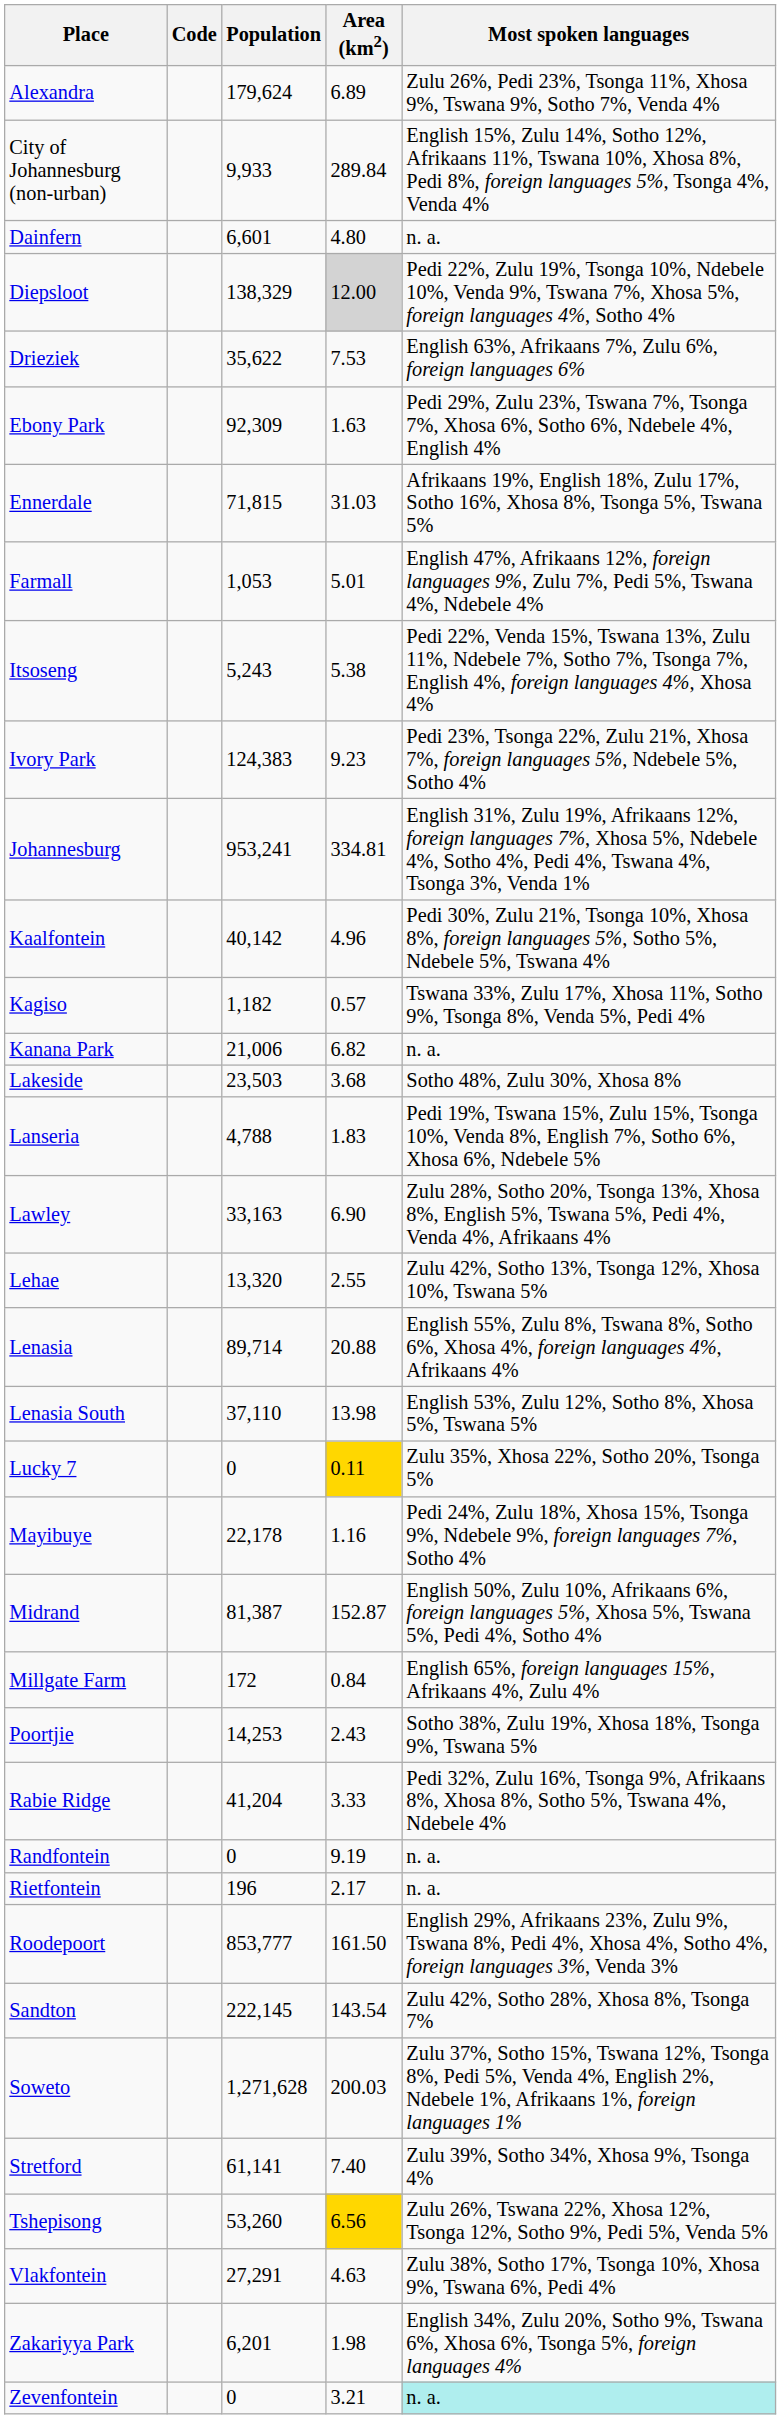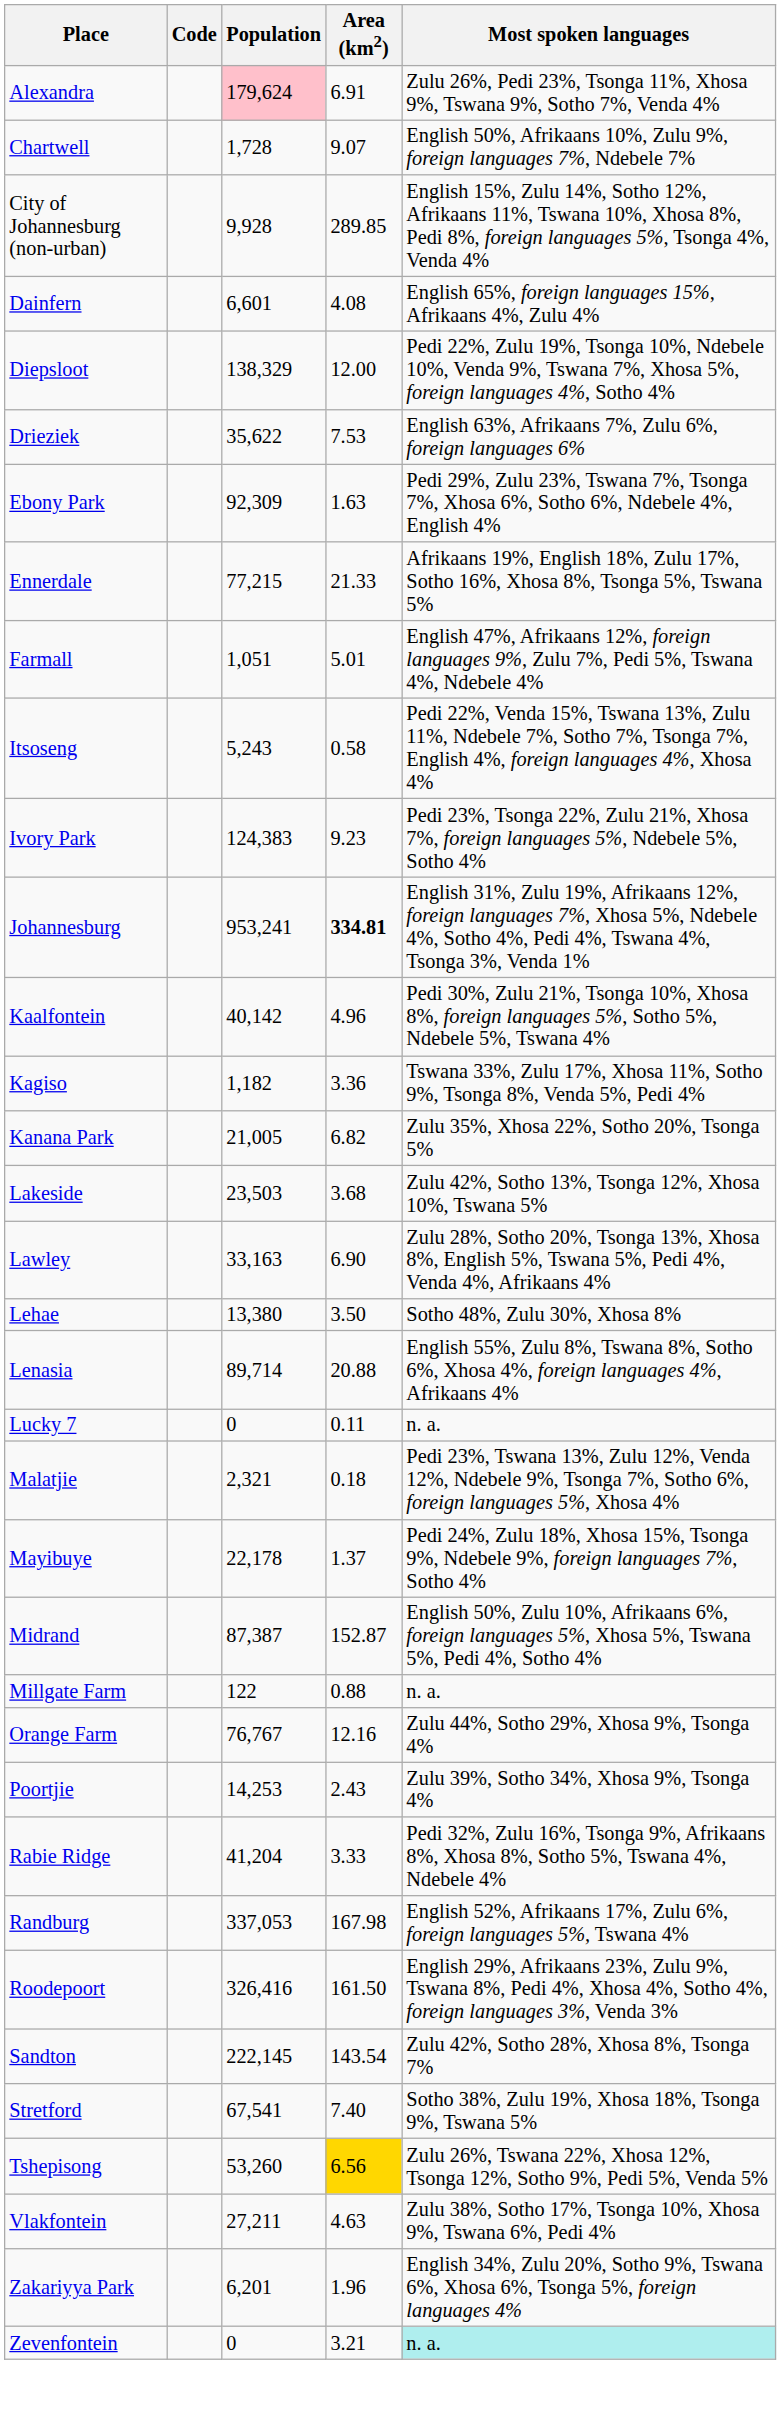 <table class="wikitable sortable">
 <tr>
 <th>Place</th>
 <th>Code</th>
 <th>Population</th>
 <th>Area (km<sup>2</sup>)</th>
 <th>Most spoken languages</th>
 </tr>
 <tr>
 <td><a href='#'>Alexandra</a></td>
 <td></td>
-<td>179,624</td>
-<td>6.89</td>
+<td style="background: pink;">179,624</td>
+<td>6.91</td>
 <td>Zulu 26%, Pedi 23%, Tsonga 11%, Xhosa 9%, Tswana 9%, Sotho 7%, Venda 4%</td>
+</tr>
+<tr>
+<td><a href='#'>Chartwell</a></td>
+<td></td>
+<td>1,728</td>
+<td>9.07</td>
+<td>English 50%, Afrikaans 10%, Zulu 9%, <em>foreign languages 7%</em>, Ndebele 7%</td>
 </tr>
 <tr>
 <td>City of Johannesburg (non-urban)</td>
 <td></td>
-<td>9,933</td>
-<td>289.84</td>
+<td>9,928</td>
+<td>289.85</td>
 <td>English 15%, Zulu 14%, Sotho 12%, Afrikaans 11%, Tswana 10%, Xhosa 8%, Pedi 8%, <em>foreign languages 5%</em>, Tsonga 4%, Venda 4%</td>
 </tr>
 <tr>
 <td><a href='#'>Dainfern</a></td>
 <td></td>
 <td>6,601</td>
-<td>4.80</td>
-<td>n. a.</td>
+<td>4.08</td>
+<td>English 65%, <em>foreign languages 15%</em>, Afrikaans 4%, Zulu 4%</td>
 </tr>
 <tr>
 <td><a href='#'>Diepsloot</a></td>
 <td></td>
 <td>138,329</td>
-<td style="background: lightgrey;">12.00</td>
+<td>12.00</td>
 <td>Pedi 22%, Zulu 19%, Tsonga 10%, Ndebele 10%, Venda 9%, Tswana 7%, Xhosa 5%, <em>foreign languages 4%</em>, Sotho 4%</td>
 </tr>
 <tr>
 <td><a href='#'>Drieziek</a></td>
 <td></td>
 <td>35,622</td>
 <td>7.53</td>
 <td>English 63%, Afrikaans 7%, Zulu 6%, <em>foreign languages 6%</em></td>
 </tr>
 <tr>
 <td><a href='#'>Ebony Park</a></td>
 <td></td>
 <td>92,309</td>
 <td>1.63</td>
 <td>Pedi 29%, Zulu 23%, Tswana 7%, Tsonga 7%, Xhosa 6%, Sotho 6%, Ndebele 4%, English 4%</td>
 </tr>
 <tr>
 <td><a href='#'>Ennerdale</a></td>
 <td></td>
-<td>71,815</td>
-<td>31.03</td>
+<td>77,215</td>
+<td>21.33</td>
 <td>Afrikaans 19%, English 18%, Zulu 17%, Sotho 16%, Xhosa 8%, Tsonga 5%, Tswana 5%</td>
 </tr>
 <tr>
 <td><a href='#'>Farmall</a></td>
 <td></td>
-<td>1,053</td>
+<td>1,051</td>
 <td>5.01</td>
 <td>English 47%, Afrikaans 12%, <em>foreign languages 9%</em>, Zulu 7%, Pedi 5%, Tswana 4%, Ndebele 4%</td>
 </tr>
 <tr>
 <td><a href='#'>Itsoseng</a></td>
 <td></td>
 <td>5,243</td>
-<td>5.38</td>
+<td>0.58</td>
 <td>Pedi 22%, Venda 15%, Tswana 13%, Zulu 11%, Ndebele 7%, Sotho 7%, Tsonga 7%, English 4%, <em>foreign languages 4%</em>, Xhosa 4%</td>
 </tr>
 <tr>
 <td><a href='#'>Ivory Park</a></td>
 <td></td>
 <td>124,383</td>
 <td>9.23</td>
 <td>Pedi 23%, Tsonga 22%, Zulu 21%, Xhosa 7%, <em>foreign languages 5%</em>, Ndebele 5%, Sotho 4%</td>
 </tr>
 <tr>
 <td><a href='#'>Johannesburg</a></td>
 <td></td>
 <td>953,241</td>
-<td>334.81</td>
+<td><strong>334.81</strong></td>
 <td>English 31%, Zulu 19%, Afrikaans 12%, <em>foreign languages 7%</em>, Xhosa 5%, Ndebele 4%, Sotho 4%, Pedi 4%, Tswana 4%, Tsonga 3%, Venda 1%</td>
 </tr>
 <tr>
 <td><a href='#'>Kaalfontein</a></td>
 <td></td>
 <td>40,142</td>
 <td>4.96</td>
 <td>Pedi 30%, Zulu 21%, Tsonga 10%, Xhosa 8%, <em>foreign languages 5%</em>, Sotho 5%, Ndebele 5%, Tswana 4%</td>
 </tr>
 <tr>
 <td><a href='#'>Kagiso</a></td>
 <td></td>
 <td>1,182</td>
-<td>0.57</td>
+<td>3.36</td>
 <td>Tswana 33%, Zulu 17%, Xhosa 11%, Sotho 9%, Tsonga 8%, Venda 5%, Pedi 4%</td>
 </tr>
 <tr>
 <td><a href='#'>Kanana Park</a></td>
 <td></td>
-<td>21,006</td>
+<td>21,005</td>
 <td>6.82</td>
-<td>n. a.</td>
+<td>Zulu 35%, Xhosa 22%, Sotho 20%, Tsonga 5%</td>
 </tr>
 <tr>
 <td><a href='#'>Lakeside</a></td>
 <td></td>
 <td>23,503</td>
 <td>3.68</td>
-<td>Sotho 48%, Zulu 30%, Xhosa 8%</td>
-</tr>
-<tr>
-<td><a href='#'>Lanseria</a></td>
-<td></td>
-<td>4,788</td>
-<td>1.83</td>
-<td>Pedi 19%, Tswana 15%, Zulu 15%, Tsonga 10%, Venda 8%, English 7%, Sotho 6%, Xhosa 6%, Ndebele 5%</td>
+<td>Zulu 42%, Sotho 13%, Tsonga 12%, Xhosa 10%, Tswana 5%</td>
 </tr>
 <tr>
 <td><a href='#'>Lawley</a></td>
 <td></td>
 <td>33,163</td>
 <td>6.90</td>
 <td>Zulu 28%, Sotho 20%, Tsonga 13%, Xhosa 8%, English 5%, Tswana 5%, Pedi 4%, Venda 4%, Afrikaans 4%</td>
 </tr>
 <tr>
 <td><a href='#'>Lehae</a></td>
 <td></td>
-<td>13,320</td>
-<td>2.55</td>
-<td>Zulu 42%, Sotho 13%, Tsonga 12%, Xhosa 10%, Tswana 5%</td>
+<td>13,380</td>
+<td>3.50</td>
+<td>Sotho 48%, Zulu 30%, Xhosa 8%</td>
 </tr>
 <tr>
 <td><a href='#'>Lenasia</a></td>
 <td></td>
 <td>89,714</td>
 <td>20.88</td>
 <td>English 55%, Zulu 8%, Tswana 8%, Sotho 6%, Xhosa 4%, <em>foreign languages 4%</em>, Afrikaans 4%</td>
 </tr>
 <tr>
-<td><a href='#'>Lenasia South</a></td>
-<td></td>
-<td>37,110</td>
-<td>13.98</td>
-<td>English 53%, Zulu 12%, Sotho 8%, Xhosa 5%, Tswana 5%</td>
-</tr>
-<tr>
 <td><a href='#'>Lucky 7</a></td>
 <td></td>
 <td>0</td>
-<td style="background: gold;">0.11</td>
-<td>Zulu 35%, Xhosa 22%, Sotho 20%, Tsonga 5%</td>
+<td>0.11</td>
+<td>n. a.</td>
+</tr>
+<tr>
+<td><a href='#'>Malatjie</a></td>
+<td></td>
+<td>2,321</td>
+<td>0.18</td>
+<td>Pedi 23%, Tswana 13%, Zulu 12%, Venda 12%, Ndebele 9%, Tsonga 7%, Sotho 6%, <em>foreign languages 5%</em>, Xhosa 4%</td>
 </tr>
 <tr>
 <td><a href='#'>Mayibuye</a></td>
 <td></td>
 <td>22,178</td>
-<td>1.16</td>
+<td>1.37</td>
 <td>Pedi 24%, Zulu 18%, Xhosa 15%, Tsonga 9%, Ndebele 9%, <em>foreign languages 7%</em>, Sotho 4%</td>
 </tr>
 <tr>
 <td><a href='#'>Midrand</a></td>
 <td></td>
-<td>81,387</td>
+<td>87,387</td>
 <td>152.87</td>
 <td>English 50%, Zulu 10%, Afrikaans 6%, <em>foreign languages 5%</em>, Xhosa 5%, Tswana 5%, Pedi 4%, Sotho 4%</td>
 </tr>
 <tr>
 <td><a href='#'>Millgate Farm</a></td>
 <td></td>
-<td>172</td>
-<td>0.84</td>
-<td>English 65%, <em>foreign languages 15%</em>, Afrikaans 4%, Zulu 4%</td>
+<td>122</td>
+<td>0.88</td>
+<td>n. a.</td>
+</tr>
+<tr>
+<td><a href='#'>Orange Farm</a></td>
+<td></td>
+<td>76,767</td>
+<td>12.16</td>
+<td>Zulu 44%, Sotho 29%, Xhosa 9%, Tsonga 4%</td>
 </tr>
 <tr>
 <td><a href='#'>Poortjie</a></td>
 <td></td>
 <td>14,253</td>
 <td>2.43</td>
-<td>Sotho 38%, Zulu 19%, Xhosa 18%, Tsonga 9%, Tswana 5%</td>
+<td>Zulu 39%, Sotho 34%, Xhosa 9%, Tsonga 4%</td>
 </tr>
 <tr>
 <td><a href='#'>Rabie Ridge</a></td>
 <td></td>
 <td>41,204</td>
 <td>3.33</td>
 <td>Pedi 32%, Zulu 16%, Tsonga 9%, Afrikaans 8%, Xhosa 8%, Sotho 5%, Tswana 4%, Ndebele 4%</td>
 </tr>
 <tr>
-<td><a href='#'>Randfontein</a></td>
+<td><a href='#'>Randburg</a></td>
 <td></td>
-<td>0</td>
-<td>9.19</td>
-<td>n. a.</td>
-</tr>
-<tr>
-<td><a href='#'>Rietfontein</a></td>
-<td></td>
-<td>196</td>
-<td>2.17</td>
-<td>n. a.</td>
+<td>337,053</td>
+<td>167.98</td>
+<td>English 52%, Afrikaans 17%, Zulu 6%, <em>foreign languages 5%,</em> Tswana 4%</td>
 </tr>
 <tr>
 <td><a href='#'>Roodepoort</a></td>
 <td></td>
-<td>853,777</td>
+<td>326,416</td>
 <td>161.50</td>
 <td>English 29%, Afrikaans 23%, Zulu 9%, Tswana 8%, Pedi 4%, Xhosa 4%, Sotho 4%, <em>foreign languages 3%</em>, Venda 3%</td>
 </tr>
 <tr>
 <td><a href='#'>Sandton</a></td>
 <td></td>
 <td>222,145</td>
 <td>143.54</td>
 <td>Zulu 42%, Sotho 28%, Xhosa 8%, Tsonga 7%</td>
 </tr>
 <tr>
-<td><a href='#'>Soweto</a></td>
-<td></td>
-<td>1,271,628</td>
-<td>200.03</td>
-<td>Zulu 37%, Sotho 15%, Tswana 12%, Tsonga 8%, Pedi 5%, Venda 4%, English 2%, Ndebele 1%, Afrikaans 1%, <em>foreign languages 1%</em></td>
-</tr>
-<tr>
 <td><a href='#'>Stretford</a></td>
 <td></td>
-<td>61,141</td>
+<td>67,541</td>
 <td>7.40</td>
-<td>Zulu 39%, Sotho 34%, Xhosa 9%, Tsonga 4%</td>
+<td>Sotho 38%, Zulu 19%, Xhosa 18%, Tsonga 9%, Tswana 5%</td>
 </tr>
 <tr>
 <td><a href='#'>Tshepisong</a></td>
 <td></td>
 <td>53,260</td>
 <td style="background: gold;">6.56</td>
 <td>Zulu 26%, Tswana 22%, Xhosa 12%, Tsonga 12%, Sotho 9%, Pedi 5%, Venda 5%</td>
 </tr>
 <tr>
 <td><a href='#'>Vlakfontein</a></td>
 <td></td>
-<td>27,291</td>
+<td>27,211</td>
 <td>4.63</td>
 <td>Zulu 38%, Sotho 17%, Tsonga 10%, Xhosa 9%, Tswana 6%, Pedi 4%</td>
 </tr>
 <tr>
 <td><a href='#'>Zakariyya Park</a></td>
 <td></td>
 <td>6,201</td>
-<td>1.98</td>
+<td>1.96</td>
 <td>English 34%, Zulu 20%, Sotho 9%, Tswana 6%, Xhosa 6%, Tsonga 5%, <em>foreign languages 4%</em></td>
 </tr>
 <tr>
 <td><a href='#'>Zevenfontein</a></td>
 <td></td>
 <td>0</td>
 <td>3.21</td>
 <td style="background: paleturquoise;">n. a.</td>
 </tr>
 </table>
